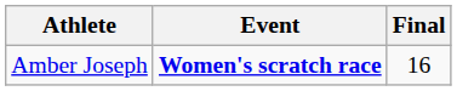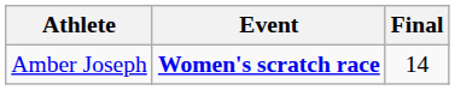 <table class="wikitable" style="font-size:90%;">
 <tr>
 <th>Athlete</th>
 <th>Event</th>
 <th>Final</th>
 </tr>
 <tr align=center>
 <td align=left><a href='#'>Amber Joseph</a></td>
 <td align=left><strong><a href='#'>Women's scratch race</a></strong></td>
-<td>16</td>
+<td>14</td>
 </tr>
 </table>
